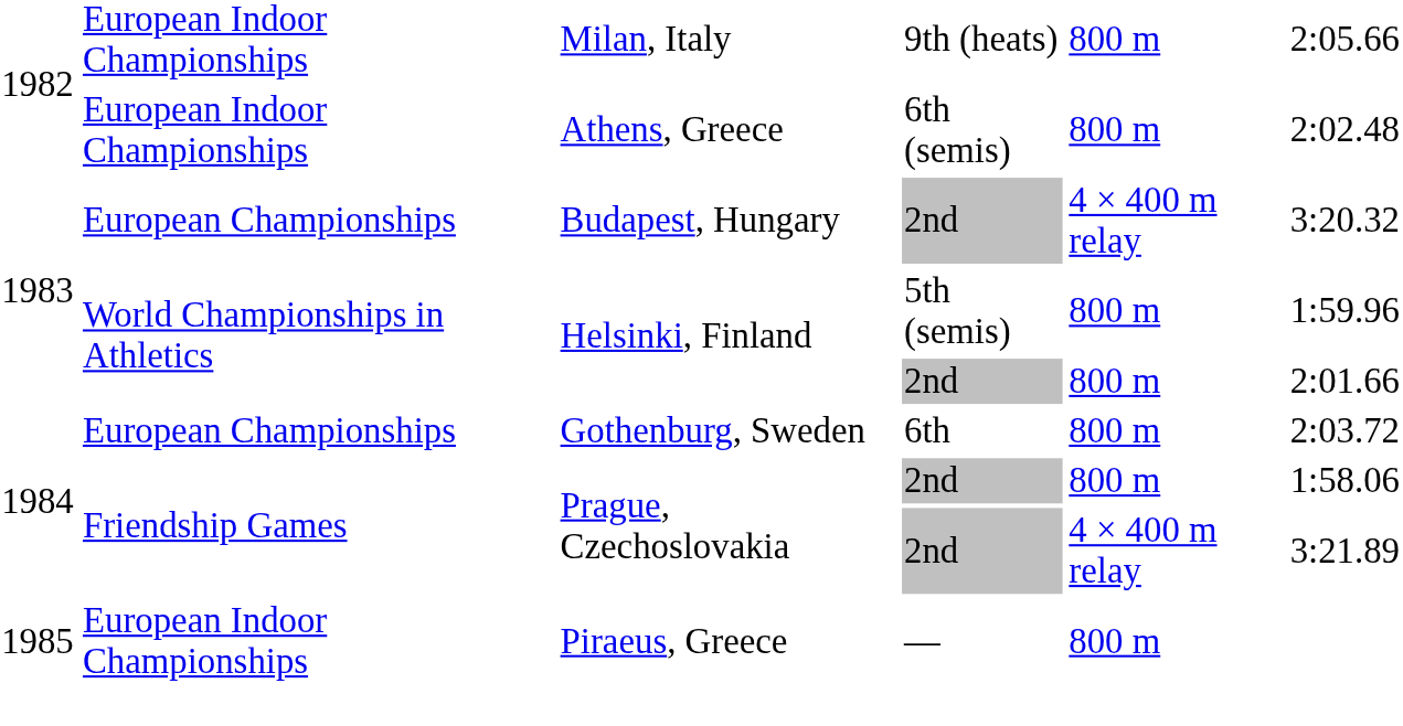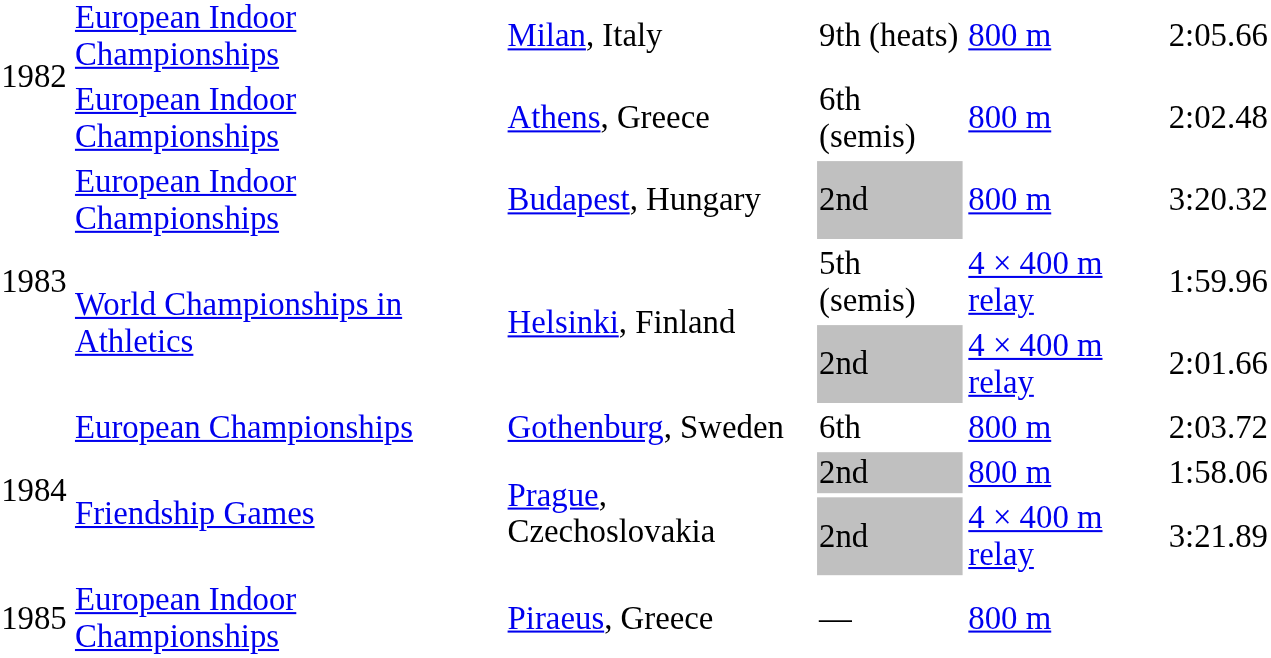 <table>
 <tr>
 <td rowspan=2>1982</td>
 <td><a href='#'>European Indoor Championships</a></td>
 <td><a href='#'>Milan</a>, Italy</td>
 <td>9th (heats)</td>
 <td><a href='#'>800 m</a></td>
 <td>2:05.66</td>
 </tr>
 <tr>
 <td><a href='#'>European Indoor Championships</a></td>
 <td><a href='#'>Athens</a>, Greece</td>
 <td>6th (semis)</td>
 <td><a href='#'>800 m</a></td>
 <td>2:02.48</td>
 </tr>
 <tr>
 <td rowspan=3>1983</td>
-<td><a href='#'>European Championships</a></td>
+<td><a href='#'>European Indoor Championships</a></td>
 <td><a href='#'>Budapest</a>, Hungary</td>
 <td bgcolor=silver>2nd</td>
-<td><a href='#'>4 × 400 m relay</a></td>
+<td><a href='#'>800 m</a></td>
 <td>3:20.32 </td>
 </tr>
 <tr>
 <td rowspan=2><a href='#'>World Championships in Athletics</a></td>
 <td rowspan=2><a href='#'>Helsinki</a>, Finland</td>
 <td>5th (semis)</td>
-<td><a href='#'>800 m</a></td>
+<td><a href='#'>4 × 400 m relay</a></td>
 <td>1:59.96</td>
 </tr>
 <tr>
 <td bgcolor=silver>2nd</td>
-<td><a href='#'>800 m</a></td>
+<td><a href='#'>4 × 400 m relay</a></td>
 <td>2:01.66</td>
 </tr>
 <tr>
 <td rowspan=3>1984</td>
 <td><a href='#'>European Championships</a></td>
 <td><a href='#'>Gothenburg</a>, Sweden</td>
 <td>6th</td>
 <td><a href='#'>800 m</a></td>
 <td>2:03.72</td>
 </tr>
 <tr>
 <td rowspan=2><a href='#'>Friendship Games</a></td>
 <td rowspan=2><a href='#'>Prague</a>, Czechoslovakia</td>
 <td bgcolor=silver>2nd</td>
 <td><a href='#'>800 m</a></td>
 <td>1:58.06</td>
 </tr>
 <tr>
 <td bgcolor=silver>2nd</td>
 <td><a href='#'>4 × 400 m relay</a></td>
 <td>3:21.89</td>
 </tr>
 <tr>
 <td>1985</td>
 <td><a href='#'>European Indoor Championships</a></td>
 <td><a href='#'>Piraeus</a>, Greece</td>
 <td>—</td>
 <td><a href='#'>800 m</a></td>
 <td></td>
 </tr>
 </table>
